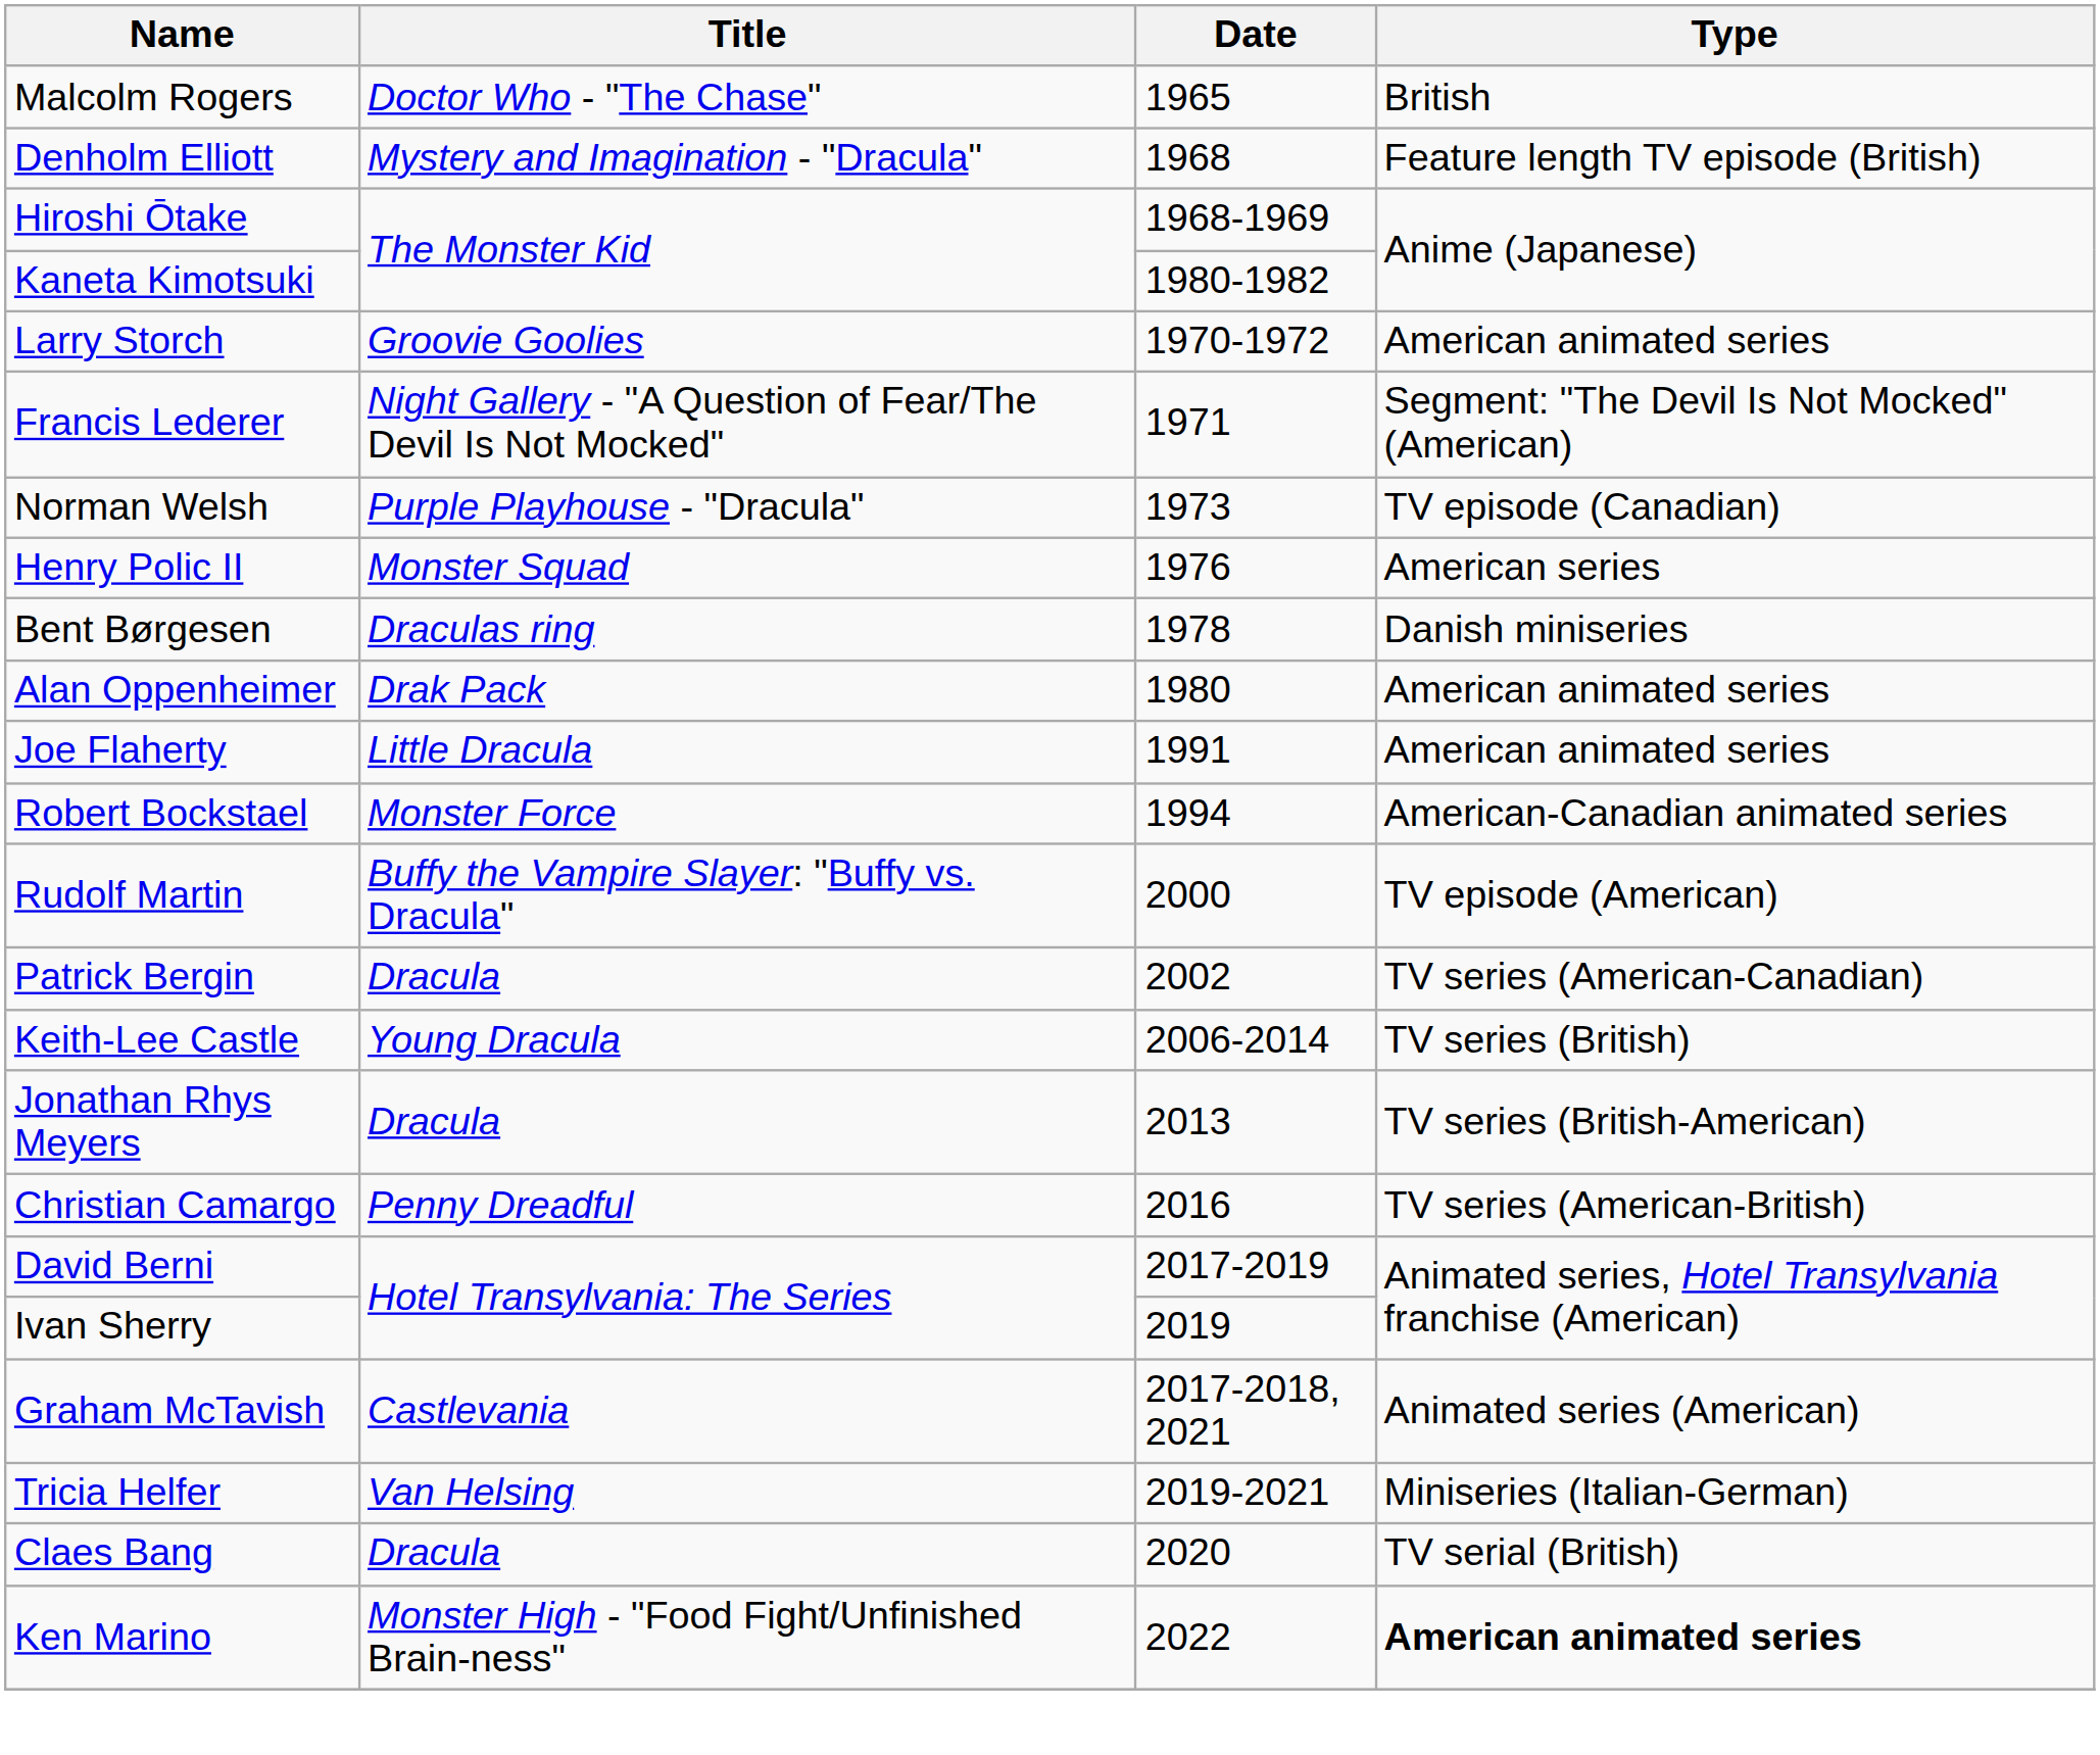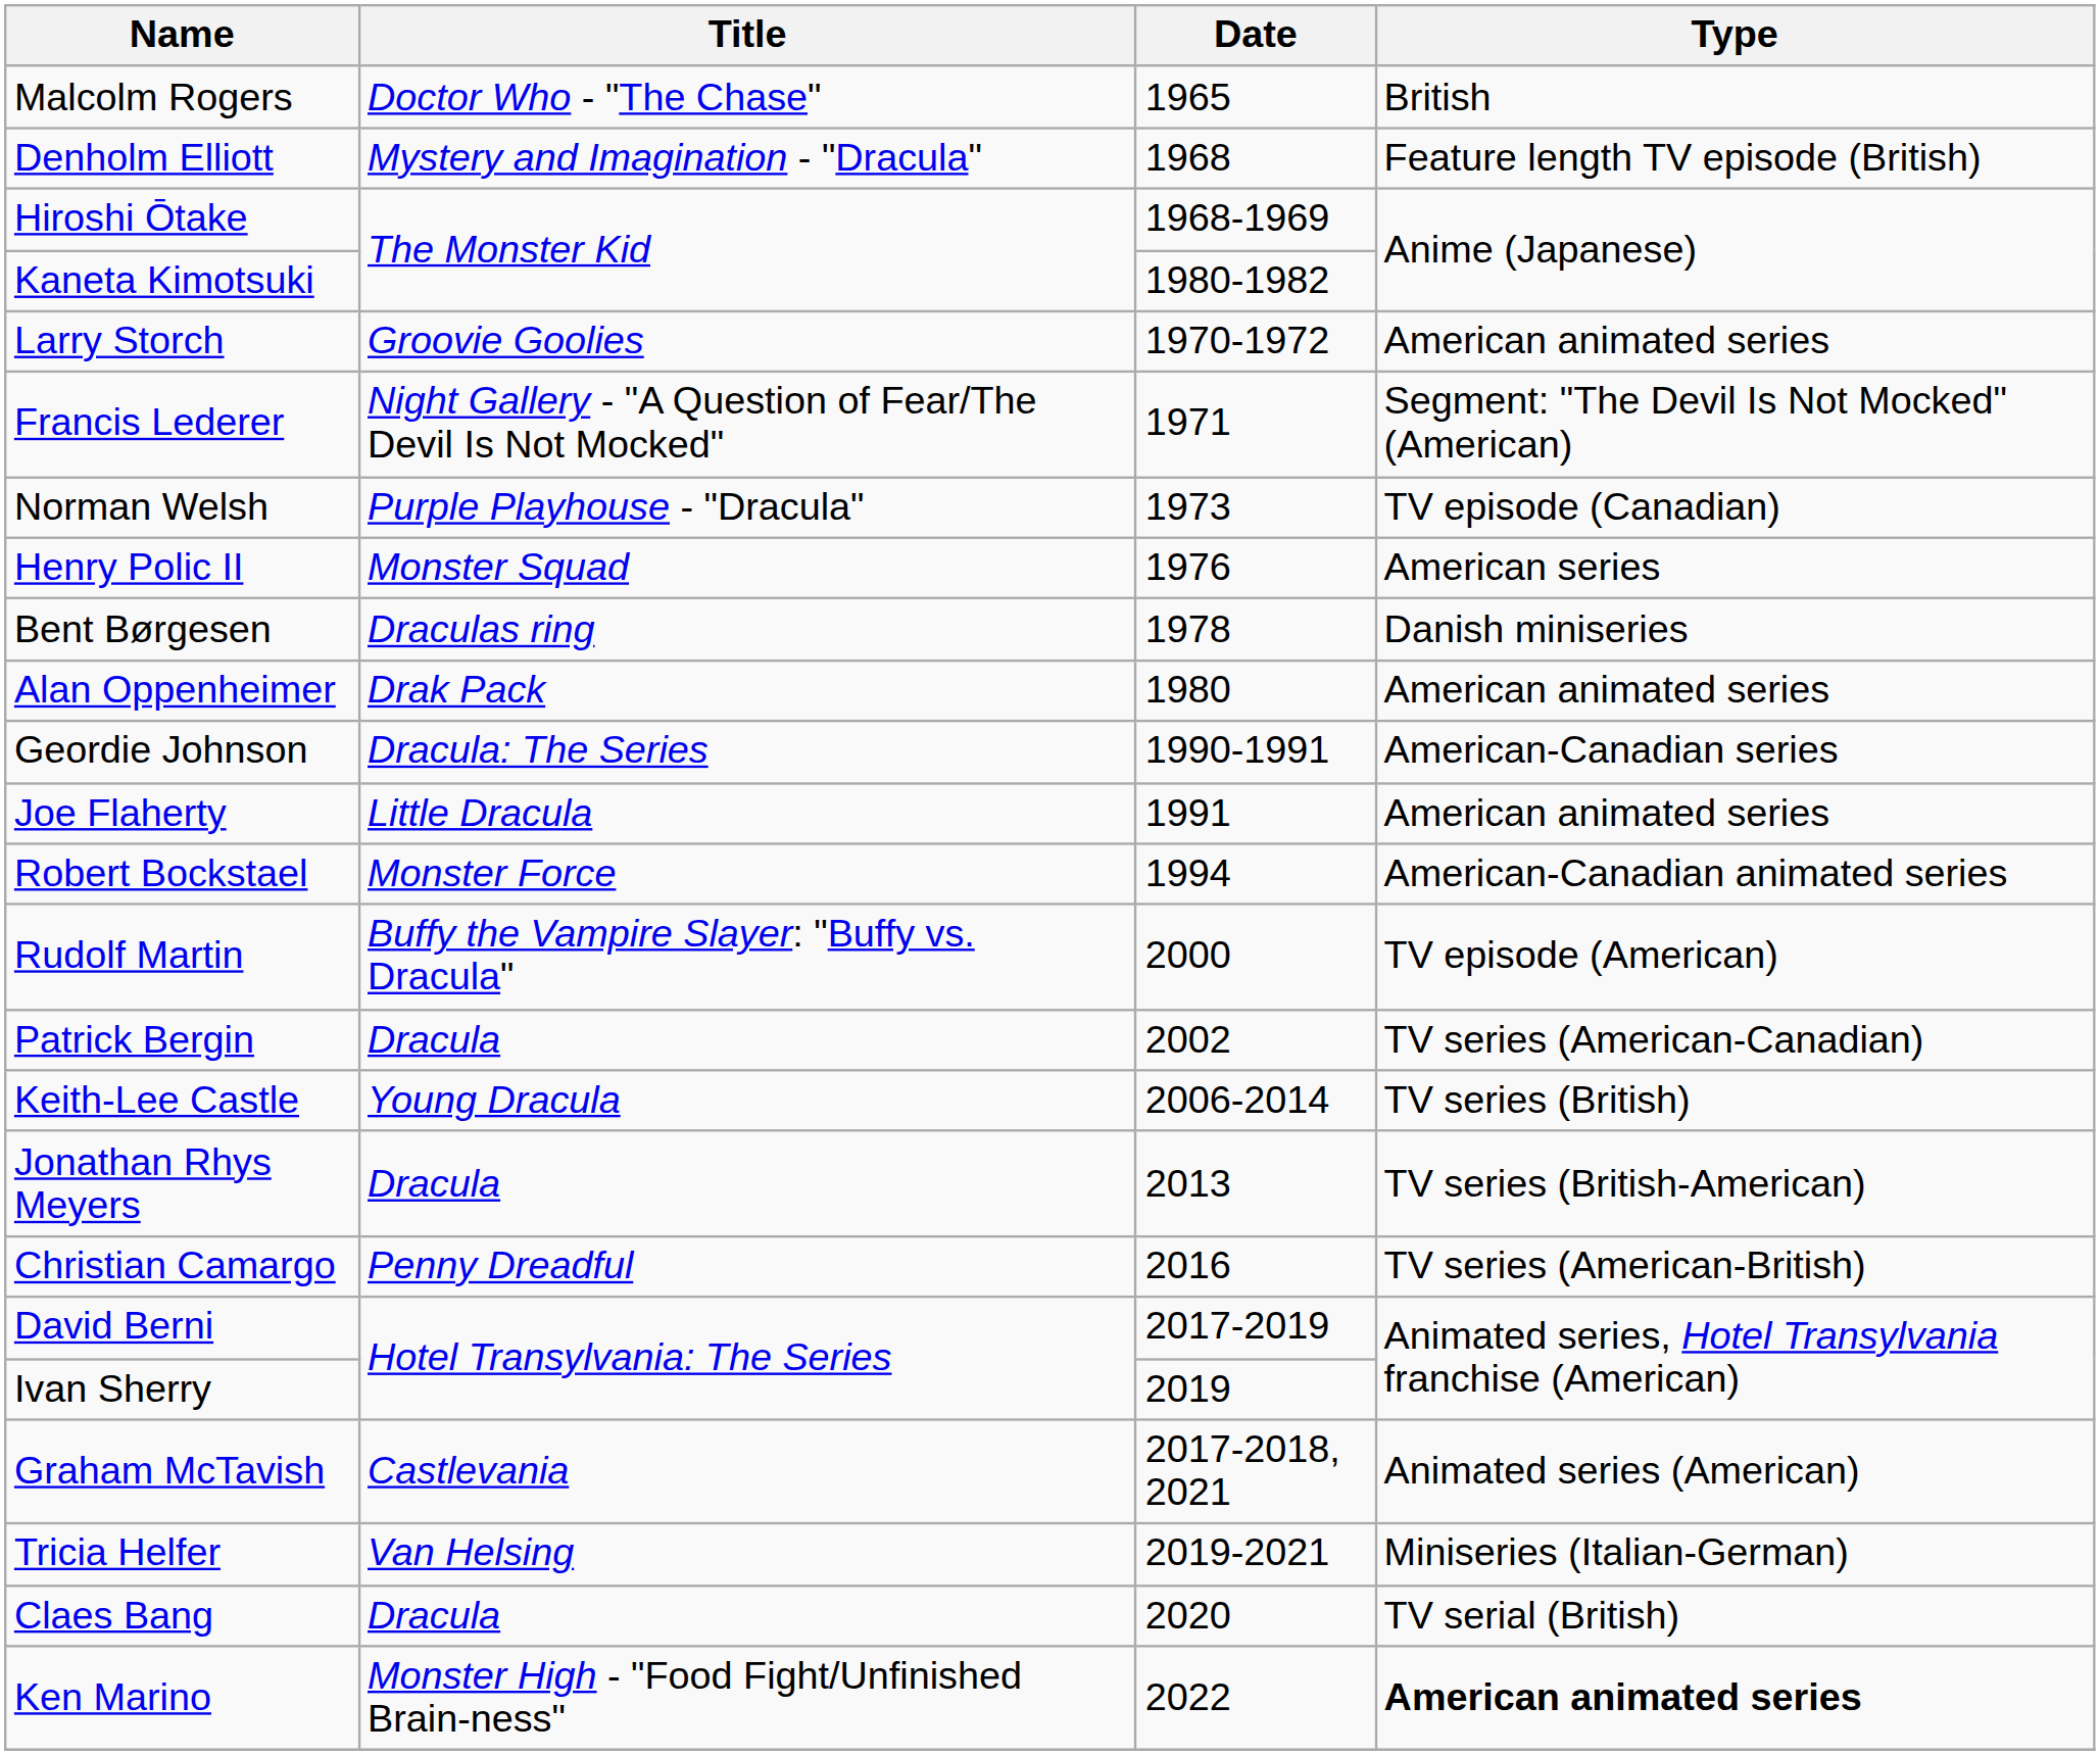 <table class="wikitable sortable">
 <tr>
 <th scope=col>Name</th>
 <th scope=col>Title</th>
 <th scope=col>Date</th>
 <th scope=col>Type</th>
 </tr>
 <tr>
 <td>Malcolm Rogers</td>
 <td><em><a href='#'>Doctor Who</a></em> - "<a href='#'>The Chase</a>"</td>
 <td>1965</td>
 <td>British</td>
 </tr>
 <tr>
 <td><a href='#'>Denholm Elliott</a></td>
 <td><em><a href='#'>Mystery and Imagination</a></em> - "<a href='#'>Dracula</a>"</td>
 <td>1968</td>
 <td>Feature length TV episode (British)</td>
 </tr>
 <tr>
 <td><a href='#'>Hiroshi Ōtake</a></td>
 <td rowspan=2><em><a href='#'>The Monster Kid</a></em></td>
 <td>1968-1969</td>
 <td rowspan=2>Anime (Japanese)</td>
 </tr>
 <tr>
 <td><a href='#'>Kaneta Kimotsuki</a></td>
 <td>1980-1982</td>
 </tr>
 <tr>
 <td><a href='#'>Larry Storch</a></td>
 <td><em><a href='#'>Groovie Goolies</a></em></td>
 <td>1970-1972</td>
 <td>American animated series</td>
 </tr>
 <tr>
 <td><a href='#'>Francis Lederer</a></td>
 <td><em><a href='#'>Night Gallery</a></em> - "A Question of Fear/The Devil Is Not Mocked"</td>
 <td>1971</td>
 <td>Segment: "The Devil Is Not Mocked" (American)</td>
 </tr>
 <tr>
 <td>Norman Welsh</td>
 <td><em><a href='#'>Purple Playhouse</a></em> - "Dracula"</td>
 <td>1973</td>
 <td>TV episode (Canadian)</td>
 </tr>
 <tr>
 <td><a href='#'>Henry Polic II</a></td>
 <td><em><a href='#'>Monster Squad</a></em></td>
 <td>1976</td>
 <td>American series</td>
 </tr>
 <tr>
 <td>Bent Børgesen</td>
 <td><em><a href='#'>Draculas ring</a></em></td>
 <td>1978</td>
 <td>Danish miniseries</td>
 </tr>
 <tr>
 <td><a href='#'>Alan Oppenheimer</a></td>
 <td><em><a href='#'>Drak Pack</a></em></td>
 <td>1980</td>
 <td>American animated series</td>
+</tr>
+<tr>
+<td>Geordie Johnson</td>
+<td><em><a href='#'>Dracula: The Series</a></em></td>
+<td>1990-1991</td>
+<td>American-Canadian series</td>
 </tr>
 <tr>
 <td><a href='#'>Joe Flaherty</a></td>
 <td><em><a href='#'>Little Dracula</a></em></td>
 <td>1991</td>
 <td>American animated series</td>
 </tr>
 <tr>
 <td><a href='#'>Robert Bockstael</a></td>
 <td><em><a href='#'>Monster Force</a></em></td>
 <td>1994</td>
 <td>American-Canadian animated series</td>
 </tr>
 <tr>
 <td><a href='#'>Rudolf Martin</a></td>
 <td><em><a href='#'>Buffy the Vampire Slayer</a></em>: "<a href='#'>Buffy vs. Dracula</a>"</td>
 <td>2000</td>
 <td>TV episode (American)</td>
 </tr>
 <tr>
 <td><a href='#'>Patrick Bergin</a></td>
 <td><em><a href='#'>Dracula</a></em></td>
 <td>2002</td>
 <td>TV series (American-Canadian)</td>
 </tr>
 <tr>
 <td><a href='#'>Keith-Lee Castle</a></td>
 <td><em><a href='#'>Young Dracula</a></em></td>
 <td>2006-2014</td>
 <td>TV series (British)</td>
 </tr>
 <tr>
 <td><a href='#'>Jonathan Rhys Meyers</a></td>
 <td><em><a href='#'>Dracula</a></em></td>
 <td>2013</td>
 <td>TV series (British-American)</td>
 </tr>
 <tr>
 <td><a href='#'>Christian Camargo</a></td>
 <td><em><a href='#'>Penny Dreadful</a></em></td>
 <td>2016</td>
 <td>TV series (American-British)</td>
 </tr>
 <tr>
 <td><a href='#'>David Berni</a></td>
 <td rowspan=2><em><a href='#'>Hotel Transylvania: The Series</a></em></td>
 <td>2017-2019</td>
 <td rowspan=2>Animated series, <em><a href='#'>Hotel Transylvania</a></em> franchise (American)</td>
 </tr>
 <tr>
 <td>Ivan Sherry</td>
 <td>2019</td>
 </tr>
 <tr>
 <td><a href='#'>Graham McTavish</a></td>
 <td><em><a href='#'>Castlevania</a></em></td>
 <td>2017-2018, 2021</td>
 <td>Animated series (American)</td>
 </tr>
 <tr>
 <td><a href='#'>Tricia Helfer</a></td>
 <td><em><a href='#'>Van Helsing</a></em></td>
 <td>2019-2021</td>
 <td>Miniseries (Italian-German)</td>
 </tr>
 <tr>
 <td><a href='#'>Claes Bang</a></td>
 <td><em><a href='#'>Dracula</a></em></td>
 <td>2020</td>
 <td>TV serial (British)</td>
 </tr>
 <tr>
 <td><a href='#'>Ken Marino</a></td>
 <td><em><a href='#'>Monster High</a></em> - "Food Fight/Unfinished Brain-ness"</td>
 <td>2022</td>
 <td><strong>American animated series</strong></td>
 </tr>
 <tr>
 </tr>
 </table>
